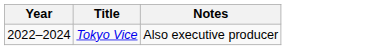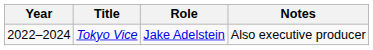 <table class="wikitable plainrowheaders sortable">
 <tr>
 <th scope="col">Year</th>
 <th scope="col">Title</th>
+<th scope="col">Role</th>
 <th scope="col" class="unsortable">Notes</th>
 </tr>
 <tr>
 <td>2022–2024</td>
 <td><em><a href='#'>Tokyo Vice</a></em></td>
+<td><a href='#'>Jake Adelstein</a></td>
 <td>Also executive producer</td>
 </tr>
 </table>
